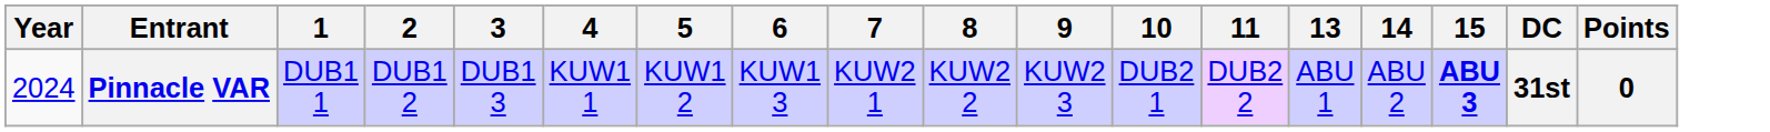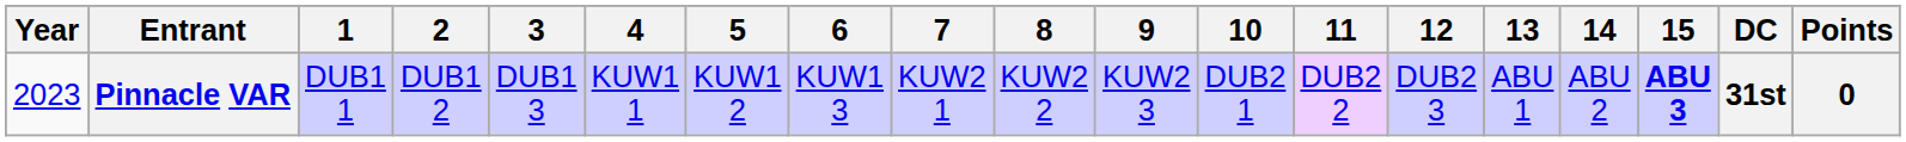 <table class="wikitable" style="text-align:center; font-size:85%">
 <tr>
 <th>Year</th>
 <th>Entrant</th>
 <th>1</th>
 <th>2</th>
 <th>3</th>
 <th>4</th>
 <th>5</th>
 <th>6</th>
 <th>7</th>
 <th>8</th>
 <th>9</th>
 <th>10</th>
 <th>11</th>
+<th>12</th>
 <th>13</th>
 <th>14</th>
 <th>15</th>
 <th>DC</th>
 <th>Points</th>
 </tr>
 <tr>
-<td><a href='#'>2024</a></td>
+<td><a href='#'>2023</a></td>
 <th nowrap><a href='#'>Pinnacle</a> <a href='#'>VAR</a></th>
 <td style="background:#CFCFFF;"><a href='#'>DUB1<br>1</a><br></td>
 <td style="background:#CFCFFF;"><a href='#'>DUB1<br>2</a><br></td>
 <td style="background:#CFCFFF;"><a href='#'>DUB1<br>3</a><br></td>
 <td style="background:#CFCFFF;"><a href='#'>KUW1<br>1</a><br></td>
 <td style="background:#CFCFFF;"><a href='#'>KUW1<br>2</a><br></td>
 <td style="background:#CFCFFF;"><a href='#'>KUW1<br>3</a><br></td>
 <td style="background:#CFCFFF;"><a href='#'>KUW2<br>1</a><br></td>
 <td style="background:#CFCFFF;"><a href='#'>KUW2<br>2</a><br></td>
 <td style="background:#CFCFFF;"><a href='#'>KUW2<br>3</a><br></td>
 <td style="background:#CFCFFF;"><a href='#'>DUB2<br>1</a><br></td>
 <td style="background:#EFCFFF;"><a href='#'>DUB2<br>2</a><br></td>
+<td style="background:#CFCFFF;"><a href='#'>DUB2<br>3</a><br></td>
 <td style="background:#CFCFFF;"><a href='#'>ABU<br>1</a><br></td>
 <td style="background:#CFCFFF;"><a href='#'>ABU<br>2</a><br></td>
 <td style="background:#CFCFFF;"><strong><a href='#'>ABU<br>3</a><br></strong></td>
 <th>31st</th>
 <th>0</th>
 </tr>
 </table>
